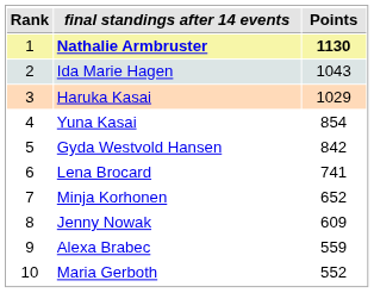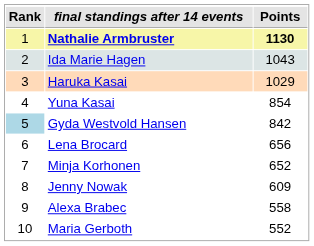 <table cellspacing="1" cellpadding="3" style="border:1px solid #AAAAAA;font-size:86%">
 <tr style="background-color: #E4E4E4;">
 </tr>
 <tr style="background-color: #E4E4E4;">
 <th style="border-bottom:1px solid #AAAAAA; width: 10px;">Rank</th>
 <th style="border-bottom:1px solid #AAAAAA; width: 210px;"><em>final standings after 14 events</em></th>
 <th style="border-bottom:1px solid #AAAAAA; width: 50px;">Points</th>
 </tr>
 <tr style="background:#f7f6a8;">
 <td align=center>1</td>
 <td> <strong><a href='#'>Nathalie Armbruster</a></strong>  </td>
 <td align=center><strong>1130</strong></td>
 </tr>
 <tr style="background:#dce5e5;">
 <td align=center>2</td>
 <td> <a href='#'>Ida Marie Hagen</a></td>
 <td align=center>1043</td>
 </tr>
 <tr style="background:#ffdab9;">
 <td align=center>3</td>
 <td> <a href='#'>Haruka Kasai</a></td>
 <td align=center>1029</td>
 </tr>
 <tr>
 <td align=center>4</td>
 <td> <a href='#'>Yuna Kasai</a></td>
 <td align=center>854</td>
 </tr>
 <tr>
-<td align=center>5</td>
+<td align=center style="background: lightblue;">5</td>
 <td> <a href='#'>Gyda Westvold Hansen</a></td>
 <td align=center>842</td>
 </tr>
 <tr>
 <td align=center>6</td>
 <td> <a href='#'>Lena Brocard</a></td>
-<td align=center>741</td>
+<td align=center>656</td>
 </tr>
 <tr>
 <td align=center>7</td>
 <td> <a href='#'>Minja Korhonen</a></td>
 <td align=center>652</td>
 </tr>
 <tr>
 <td align=center>8</td>
 <td> <a href='#'>Jenny Nowak</a></td>
 <td align=center>609</td>
 </tr>
 <tr>
 <td align=center>9</td>
 <td> <a href='#'>Alexa Brabec</a></td>
-<td align=center>559</td>
+<td align=center>558</td>
 </tr>
 <tr>
 <td align=center>10</td>
 <td> <a href='#'>Maria Gerboth</a></td>
 <td align=center>552</td>
 </tr>
 </table>
